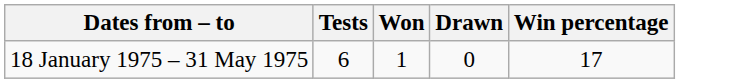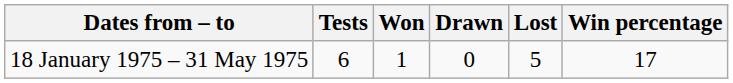 <table class="wikitable" style="text-align: center;">
 <tr>
 <th>Dates from – to</th>
 <th>Tests</th>
 <th>Won</th>
 <th>Drawn</th>
+<th>Lost</th>
 <th>Win percentage</th>
 </tr>
 <tr>
 <td>18 January 1975 – 31 May 1975</td>
 <td>6</td>
 <td>1</td>
 <td>0</td>
+<td>5</td>
 <td>17</td>
 </tr>
 </table>
